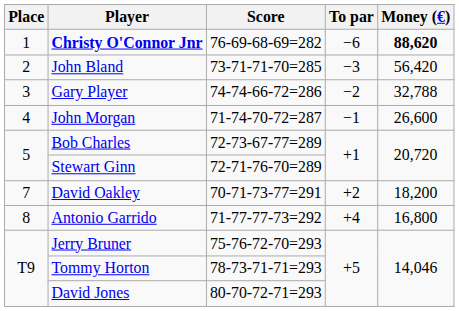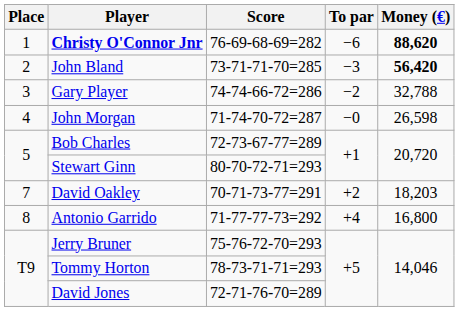 <table class="wikitable">
 <tr>
 <th>Place</th>
 <th>Player</th>
 <th>Score</th>
 <th>To par</th>
 <th>Money (<a href='#'>€</a>)</th>
 </tr>
 <tr>
 <td align="center">1</td>
 <td> <strong><a href='#'>Christy O'Connor Jnr</a></strong></td>
 <td>76-69-68-69=282</td>
 <td align="center">−6</td>
 <td align="center"><strong>88,620</strong></td>
 </tr>
 <tr>
 <td align="center">2</td>
 <td> <a href='#'>John Bland</a></td>
 <td>73-71-71-70=285</td>
 <td align="center">−3</td>
-<td align="center">56,420</td>
+<td align="center"><strong>56,420</strong></td>
 </tr>
 <tr>
 <td align="center">3</td>
 <td> <a href='#'>Gary Player</a></td>
 <td>74-74-66-72=286</td>
 <td align="center">−2</td>
 <td align="center">32,788</td>
 </tr>
 <tr>
 <td align="center">4</td>
 <td> <a href='#'>John Morgan</a></td>
 <td>71-74-70-72=287</td>
-<td align="center">−1</td>
-<td align="center">26,600</td>
+<td align="center">−0</td>
+<td align="center">26,598</td>
 </tr>
 <tr>
 <td rowspan="2" align=center>5</td>
 <td> <a href='#'>Bob Charles</a></td>
 <td>72-73-67-77=289</td>
 <td rowspan="2" align="center">+1</td>
 <td rowspan="2" align="center">20,720</td>
 </tr>
 <tr>
 <td> <a href='#'>Stewart Ginn</a></td>
-<td>72-71-76-70=289</td>
+<td>80-70-72-71=293</td>
 </tr>
 <tr>
 <td align=center>7</td>
 <td> <a href='#'>David Oakley</a></td>
 <td>70-71-73-77=291</td>
 <td align=center>+2</td>
-<td align=center>18,200</td>
+<td align=center>18,203</td>
 </tr>
 <tr>
 <td align="center">8</td>
 <td> <a href='#'>Antonio Garrido</a></td>
 <td>71-77-77-73=292</td>
 <td align="center">+4</td>
 <td align="center">16,800</td>
 </tr>
 <tr>
 <td rowspan="3" align="center">T9</td>
 <td> <a href='#'>Jerry Bruner</a></td>
 <td>75-76-72-70=293</td>
 <td rowspan="3" align="center">+5</td>
 <td rowspan="3" align="center">14,046</td>
 </tr>
 <tr>
 <td> <a href='#'>Tommy Horton</a></td>
 <td>78-73-71-71=293</td>
 </tr>
 <tr>
 <td> <a href='#'>David Jones</a></td>
-<td>80-70-72-71=293</td>
+<td>72-71-76-70=289</td>
 </tr>
 </table>
